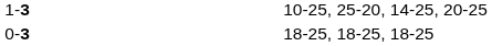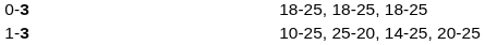 <table>
 <tr>
 <th width=200></th>
 <th width=80></th>
 <th width=200></th>
 <th width=220></th>
 </tr>
 <tr>
 <td align=right></td>
+<td align=center>0-<strong>3</strong></td>
+<td><strong></strong></td>
+<td>18-25, 18-25, 18-25</td>
+</tr>
+<tr>
+<td align=right></td>
 <td align=center>1-<strong>3</strong></td>
 <td><strong></strong></td>
 <td>10-25, 25-20, 14-25, 20-25</td>
 </tr>
-<tr>
-<td align=right></td>
-<td align=center>0-<strong>3</strong></td>
-<td><strong></strong></td>
-<td>18-25, 18-25, 18-25</td>
-</tr>
 </table>
